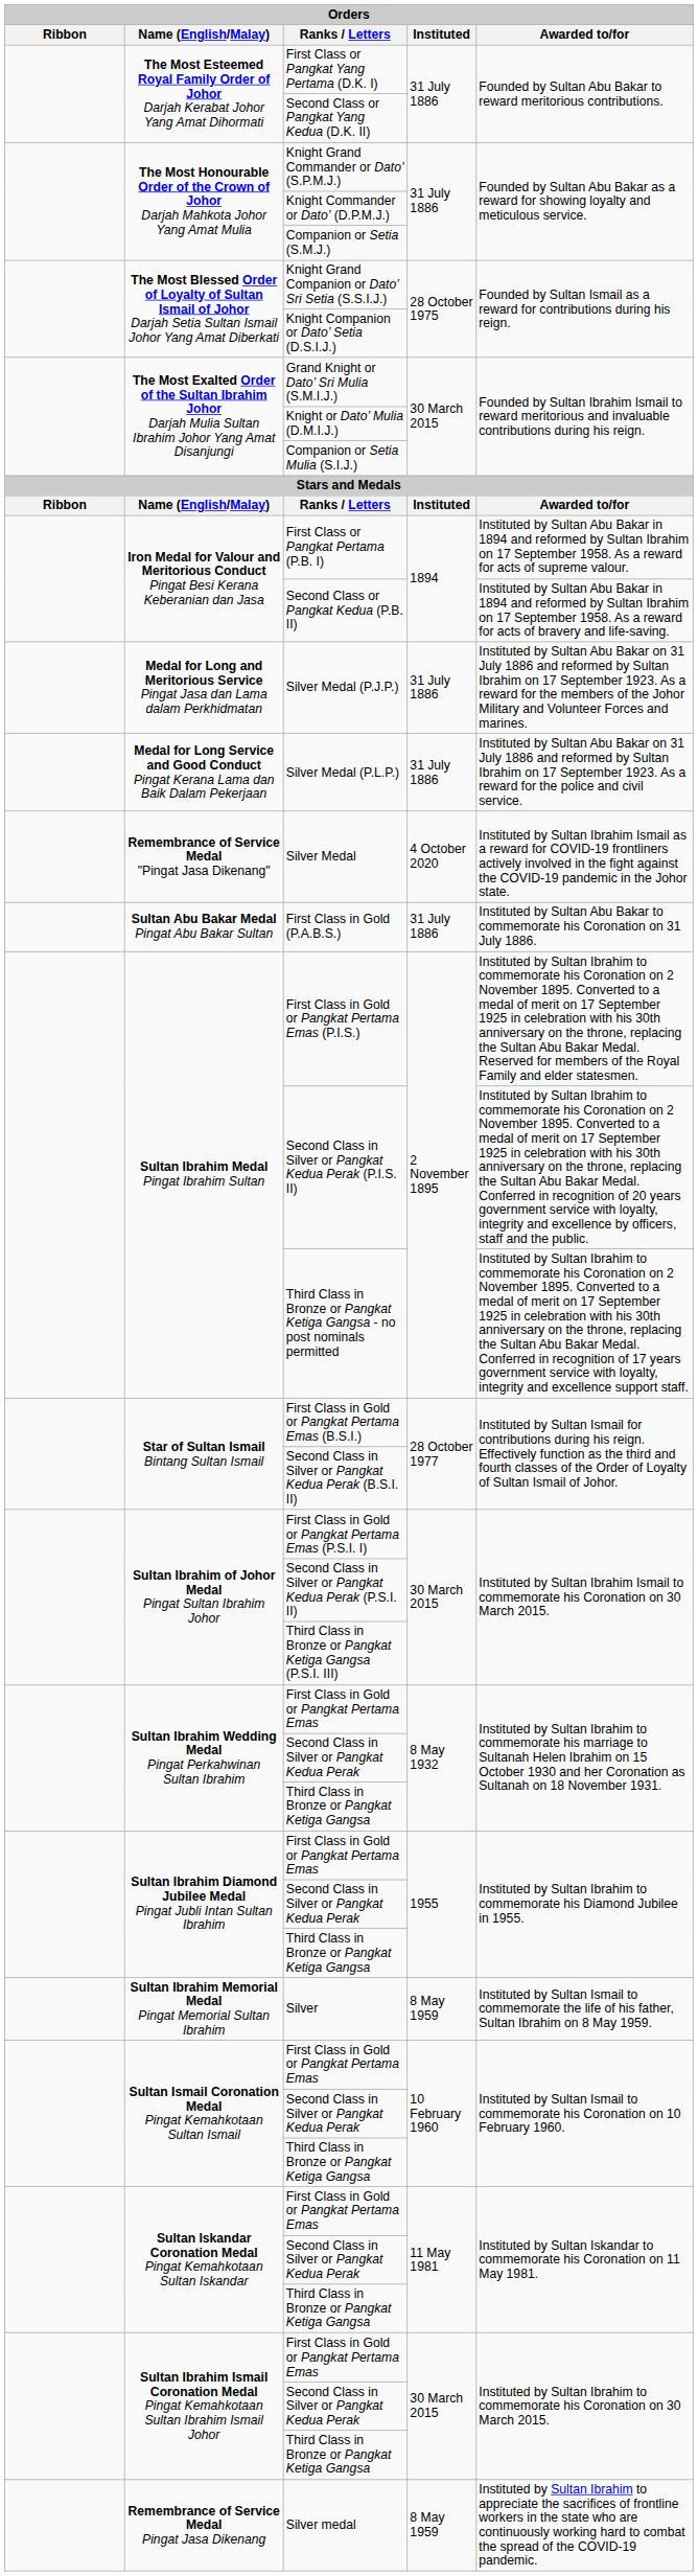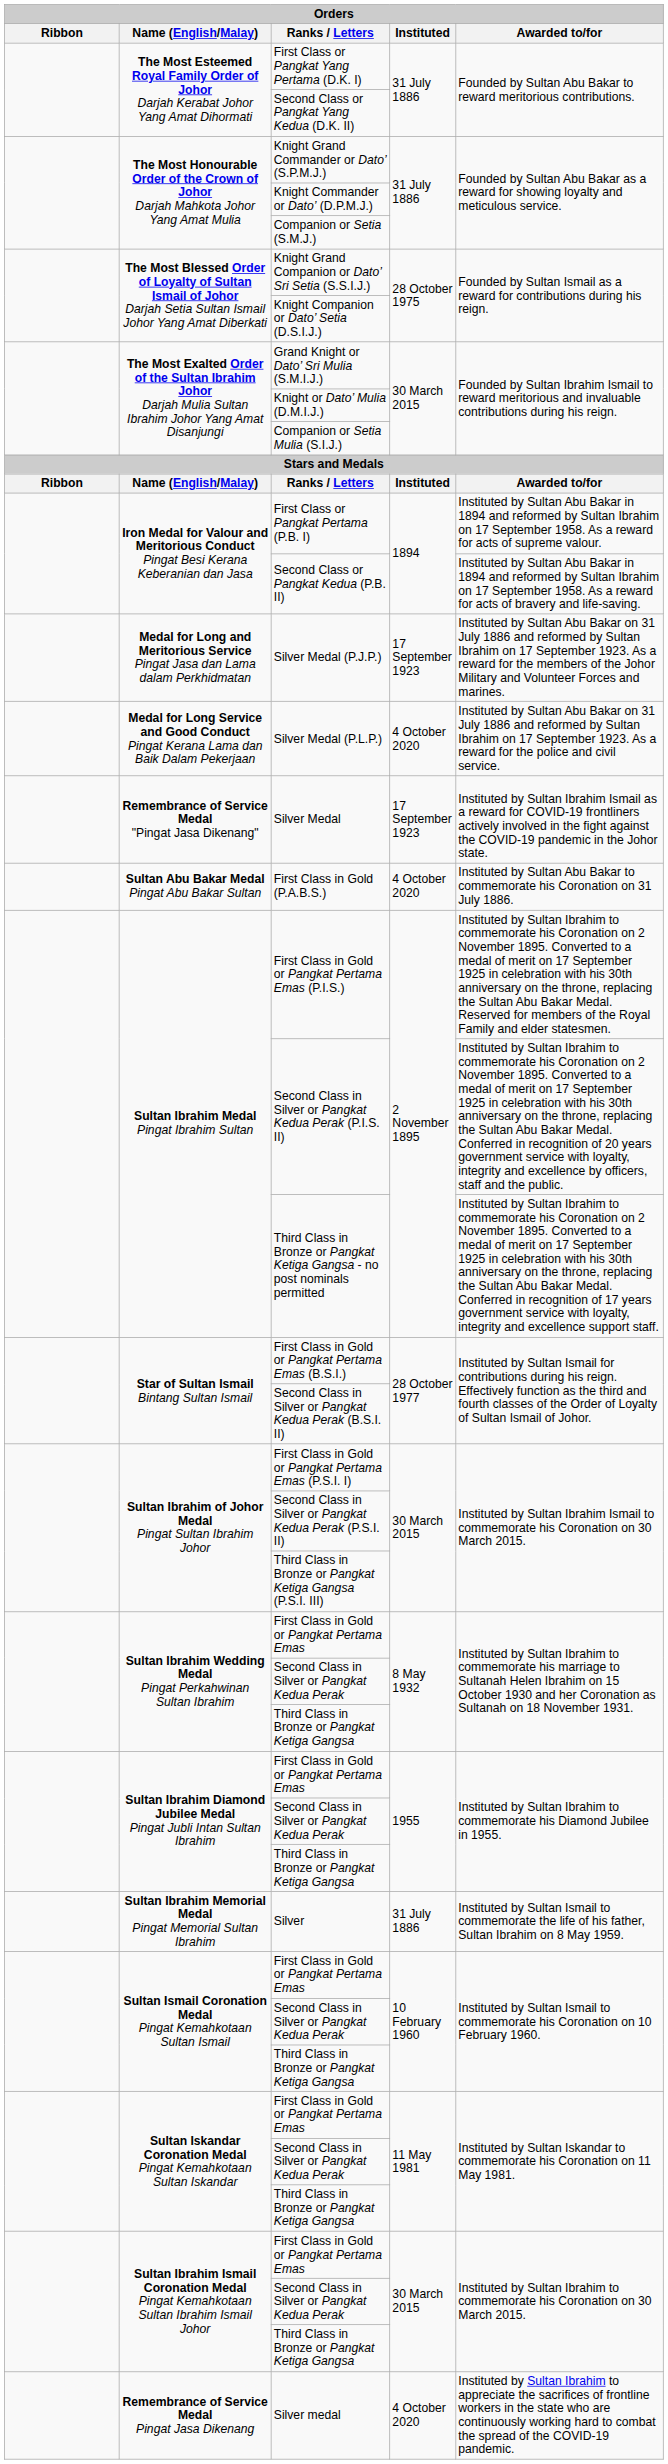 <table class="wikitable">
 <tr>
 <th colspan=5 style="background-color:#cccccc">Orders</th>
 </tr>
 <tr>
 <th width="144px">Ribbon</th>
 <th width="23%">Name (<a href='#'>English</a>/<a href='#'>Malay</a>)</th>
 <th width="18%">Ranks / <a href='#'>Letters</a></th>
 <th width="10%">Instituted</th>
 <th>Awarded to/for</th>
 </tr>
 <tr>
 <td rowspan=2 align=center></td>
 <td rowspan=2 align=center><strong>The Most Esteemed <a href='#'>Royal Family Order of Johor</a></strong><br><em>Darjah Kerabat Johor Yang Amat Dihormati</em></td>
 <td>First Class or <em>Pangkat Yang Pertama</em> (D.K. I)</td>
 <td rowspan=2>31 July 1886</td>
 <td rowspan=2>Founded by Sultan Abu Bakar to reward meritorious contributions.</td>
 </tr>
 <tr>
 <td>Second Class or <em>Pangkat Yang Kedua</em> (D.K. II)</td>
 </tr>
 <tr>
 <td rowspan=3 align=center></td>
 <td rowspan=3 align=center><strong>The Most Honourable <a href='#'>Order of the Crown of Johor</a></strong><br><em>Darjah Mahkota Johor Yang Amat Mulia</em></td>
 <td>Knight Grand Commander or <em>Dato’</em> (S.P.M.J.)</td>
 <td rowspan=3>31 July 1886</td>
 <td rowspan=3>Founded by Sultan Abu Bakar as a reward for showing loyalty and meticulous service.</td>
 </tr>
 <tr>
 <td>Knight Commander or <em>Dato’</em> (D.P.M.J.)</td>
 </tr>
 <tr>
 <td>Companion or <em>Setia</em> (S.M.J.)</td>
 </tr>
 <tr>
 <td rowspan=2 align=center></td>
 <td rowspan=2 align=center><strong>The Most Blessed <a href='#'>Order of Loyalty of Sultan Ismail of Johor</a></strong><br><em>Darjah Setia Sultan Ismail Johor Yang Amat Diberkati</em></td>
 <td>Knight Grand Companion or <em>Dato’ Sri Setia</em> (S.S.I.J.)</td>
 <td rowspan=2>28 October 1975</td>
 <td rowspan=2>Founded by Sultan Ismail as a reward for contributions during his reign.</td>
 </tr>
 <tr>
 <td>Knight Companion or <em>Dato’ Setia</em> (D.S.I.J.)</td>
 </tr>
 <tr>
 <td rowspan=3 align=center></td>
 <td rowspan=3 align=center><strong>The Most Exalted <a href='#'>Order of the Sultan Ibrahim Johor</a></strong><br><em>Darjah Mulia Sultan Ibrahim Johor Yang Amat Disanjungi</em></td>
 <td>Grand Knight or <em>Dato’ Sri Mulia</em> (S.M.I.J.)</td>
 <td rowspan=3>30 March 2015</td>
 <td rowspan=3>Founded by Sultan Ibrahim Ismail to reward meritorious and invaluable contributions during his reign.</td>
 </tr>
 <tr>
 <td>Knight or <em>Dato’ Mulia</em> (D.M.I.J.)</td>
 </tr>
 <tr>
 <td>Companion or <em>Setia Mulia</em> (S.I.J.)</td>
 </tr>
 <tr>
 <th colspan=5 style="background-color:#cccccc">Stars and Medals</th>
 </tr>
 <tr>
 <th width="144px">Ribbon</th>
 <th width="23%">Name (<a href='#'>English</a>/<a href='#'>Malay</a>)</th>
 <th width="18%">Ranks / <a href='#'>Letters</a></th>
 <th width="10%">Instituted</th>
 <th>Awarded to/for</th>
 </tr>
 <tr>
 <td rowspan=2 align=center></td>
 <td rowspan=2 align=center><strong>Iron Medal for Valour and Meritorious Conduct</strong><br><em>Pingat Besi Kerana Keberanian dan Jasa</em></td>
 <td>First Class or <em>Pangkat Pertama</em> (P.B. I)</td>
 <td rowspan=2>1894</td>
 <td>Instituted by Sultan Abu Bakar in 1894 and reformed by Sultan Ibrahim on 17 September 1958. As a reward for acts of supreme valour.</td>
 </tr>
 <tr>
 <td>Second Class or <em>Pangkat Kedua</em> (P.B. II)</td>
 <td>Instituted by Sultan Abu Bakar in 1894 and reformed by Sultan Ibrahim on 17 September 1958. As a reward for acts of bravery and life-saving.</td>
 </tr>
 <tr>
 <td align=center></td>
 <td align=center><strong>Medal for Long and Meritorious Service</strong><br><em>Pingat Jasa dan Lama dalam Perkhidmatan</em></td>
 <td>Silver Medal (P.J.P.)</td>
-<td>31 July 1886</td>
+<td>17 September 1923</td>
 <td>Instituted by Sultan Abu Bakar on 31 July 1886 and reformed by Sultan Ibrahim on 17 September 1923. As a reward for the members of the Johor Military and Volunteer Forces and marines.</td>
 </tr>
 <tr>
 <td align=center></td>
 <td align=center><strong>Medal for Long Service and Good Conduct</strong><br><em>Pingat Kerana Lama dan Baik Dalam Pekerjaan</em></td>
 <td>Silver Medal (P.L.P.)</td>
-<td>31 July 1886</td>
+<td>4 October 2020</td>
 <td>Instituted by Sultan Abu Bakar on 31 July 1886 and reformed by Sultan Ibrahim on 17 September 1923. As a reward for the police and civil service.</td>
 </tr>
 <tr>
 <td align=center></td>
 <td align=center><strong>Remembrance of Service Medal</strong><br>"Pingat Jasa Dikenang"</td>
 <td>Silver Medal</td>
-<td>4 October 2020</td>
+<td>17 September 1923</td>
 <td><br>Instituted by Sultan Ibrahim Ismail as a reward for COVID-19 frontliners actively involved in the fight against the COVID-19 pandemic in the  Johor state.</td>
 </tr>
 <tr>
 <td align=center></td>
 <td align=center><strong>Sultan Abu Bakar Medal</strong><br><em>Pingat Abu Bakar Sultan</em></td>
 <td>First Class in Gold (P.A.B.S.)</td>
-<td>31 July 1886</td>
+<td>4 October 2020</td>
 <td>Instituted by Sultan Abu Bakar to commemorate his Coronation on 31 July 1886.</td>
 </tr>
 <tr>
 <td rowspan=3 align=center></td>
 <td rowspan=3 align=center><strong>Sultan Ibrahim Medal</strong><br><em>Pingat Ibrahim Sultan</em></td>
 <td>First Class in Gold or <em>Pangkat Pertama Emas</em> (P.I.S.)</td>
 <td rowspan=3>2 November 1895</td>
 <td>Instituted by Sultan Ibrahim to commemorate his Coronation on 2 November 1895. Converted to a medal of merit on 17 September 1925 in celebration with his 30th anniversary on the throne, replacing the Sultan Abu Bakar Medal. <br> Reserved for members of the Royal Family and elder statesmen.</td>
 </tr>
 <tr>
 <td>Second Class in Silver or <em>Pangkat Kedua Perak</em> (P.I.S. II)</td>
 <td>Instituted by Sultan Ibrahim to commemorate his Coronation on 2 November 1895. Converted to a medal of merit on 17 September 1925 in celebration with his 30th anniversary on the throne, replacing the Sultan Abu Bakar Medal. <br> Conferred in recognition of 20 years government service with loyalty, integrity and excellence by officers, staff and the public.</td>
 </tr>
 <tr>
 <td>Third Class in Bronze or <em>Pangkat Ketiga Gangsa</em> - no post nominals permitted</td>
 <td>Instituted by Sultan Ibrahim to commemorate his Coronation on 2 November 1895. Converted to a medal of merit on 17 September 1925 in celebration with his 30th anniversary on the throne, replacing the Sultan Abu Bakar Medal. <br> Conferred in recognition of 17 years government service with loyalty, integrity and excellence support staff.</td>
 </tr>
 <tr>
 <td rowspan=2 align=center></td>
 <td rowspan=2 align=center><strong>Star of Sultan Ismail</strong><br><em>Bintang Sultan Ismail</em></td>
 <td>First Class in Gold or <em>Pangkat Pertama Emas</em> (B.S.I.)</td>
 <td rowspan=2>28 October 1977</td>
 <td rowspan=2>Instituted by Sultan Ismail for contributions during his reign. <br> Effectively function as the third and fourth classes of the Order of Loyalty of Sultan Ismail of Johor.</td>
 </tr>
 <tr>
 <td>Second Class in Silver or <em>Pangkat Kedua Perak</em> (B.S.I. II)</td>
 </tr>
 <tr>
 <td rowspan=3 align=center></td>
 <td rowspan=3 align=center><strong>Sultan Ibrahim of Johor Medal</strong><br><em>Pingat Sultan Ibrahim Johor</em></td>
 <td>First Class in Gold or <em>Pangkat Pertama Emas</em> (P.S.I. I)</td>
 <td rowspan=3>30 March 2015</td>
 <td rowspan=3>Instituted by Sultan Ibrahim Ismail to commemorate his Coronation on 30 March 2015.</td>
 </tr>
 <tr>
 <td>Second Class in Silver or <em>Pangkat Kedua Perak</em> (P.S.I. II)</td>
 </tr>
 <tr>
 <td>Third Class in Bronze or <em>Pangkat Ketiga Gangsa</em> (P.S.I. III)</td>
 </tr>
 <tr>
 <td rowspan=3 align=center></td>
 <td rowspan=3 align=center><strong>Sultan Ibrahim Wedding Medal</strong><br><em>Pingat Perkahwinan Sultan Ibrahim</em></td>
 <td>First Class in Gold or <em>Pangkat Pertama Emas</em></td>
 <td rowspan=3>8 May 1932</td>
 <td rowspan=3>Instituted by Sultan Ibrahim to commemorate his marriage to Sultanah Helen Ibrahim on 15 October 1930 and her Coronation as Sultanah on 18 November 1931.</td>
 </tr>
 <tr>
 <td>Second Class in Silver or <em>Pangkat Kedua Perak</em></td>
 </tr>
 <tr>
 <td>Third Class in Bronze or <em>Pangkat Ketiga Gangsa</em></td>
 </tr>
 <tr>
 <td rowspan=3 align=center></td>
 <td rowspan=3 align=center><strong>Sultan Ibrahim Diamond Jubilee Medal</strong><br><em>Pingat Jubli Intan Sultan Ibrahim</em></td>
 <td>First Class in Gold or <em>Pangkat Pertama Emas</em></td>
 <td rowspan=3>1955</td>
 <td rowspan=3>Instituted by Sultan Ibrahim to commemorate his Diamond Jubilee in 1955.</td>
 </tr>
 <tr>
 <td>Second Class in Silver or <em>Pangkat Kedua Perak</em></td>
 </tr>
 <tr>
 <td>Third Class in Bronze or <em>Pangkat Ketiga Gangsa</em></td>
 </tr>
 <tr>
 <td align=center></td>
 <td align=center><strong>Sultan Ibrahim Memorial Medal</strong><br><em>Pingat Memorial Sultan Ibrahim</em></td>
 <td>Silver</td>
-<td>8 May 1959</td>
+<td>31 July 1886</td>
 <td>Instituted by Sultan Ismail to commemorate the life of his father, Sultan Ibrahim on 8 May 1959.</td>
 </tr>
 <tr>
 <td rowspan=3 align=center></td>
 <td rowspan=3 align=center><strong>Sultan Ismail Coronation Medal</strong><br><em>Pingat Kemahkotaan Sultan Ismail</em></td>
 <td>First Class in Gold or <em>Pangkat Pertama Emas</em></td>
 <td rowspan=3>10 February 1960</td>
 <td rowspan=3>Instituted by Sultan Ismail to commemorate his Coronation on 10 February 1960.</td>
 </tr>
 <tr>
 <td>Second Class in Silver or <em>Pangkat Kedua Perak</em></td>
 </tr>
 <tr>
 <td>Third Class in Bronze or <em>Pangkat Ketiga Gangsa</em></td>
 </tr>
 <tr>
 <td rowspan=3 align=center></td>
 <td rowspan=3 align=center><strong>Sultan Iskandar Coronation Medal</strong><br><em>Pingat Kemahkotaan Sultan Iskandar</em></td>
 <td>First Class in Gold or <em>Pangkat Pertama Emas</em></td>
 <td rowspan=3>11 May 1981</td>
 <td rowspan=3>Instituted by Sultan Iskandar to commemorate his Coronation on 11 May 1981.</td>
 </tr>
 <tr>
 <td>Second Class in Silver or <em>Pangkat Kedua Perak</em></td>
 </tr>
 <tr>
 <td>Third Class in Bronze or <em>Pangkat Ketiga Gangsa</em></td>
 </tr>
 <tr>
 <td rowspan=3 align=center></td>
 <td rowspan=3 align=center><strong>Sultan Ibrahim Ismail Coronation Medal</strong><br><em>Pingat Kemahkotaan Sultan Ibrahim Ismail Johor</em></td>
 <td>First Class in Gold or <em>Pangkat Pertama Emas</em></td>
 <td rowspan=3>30 March 2015</td>
 <td rowspan=3>Instituted by Sultan Ibrahim to commemorate his Coronation on 30 March 2015.</td>
 </tr>
 <tr>
 <td>Second Class in Silver or <em>Pangkat Kedua Perak</em></td>
 </tr>
 <tr>
 <td>Third Class in Bronze or <em>Pangkat Ketiga Gangsa</em></td>
 </tr>
 <tr>
 <td align=center></td>
 <td align=center><strong>Remembrance of Service Medal</strong><br><em>Pingat Jasa Dikenang</em></td>
 <td>Silver medal</td>
-<td>8 May 1959</td>
+<td>4 October 2020</td>
 <td>Instituted by <a href='#'>Sultan Ibrahim</a> to appreciate the sacrifices of frontline workers in the state who are continuously working hard to combat the spread of the COVID-19 pandemic.</td>
 </tr>
 </table>
